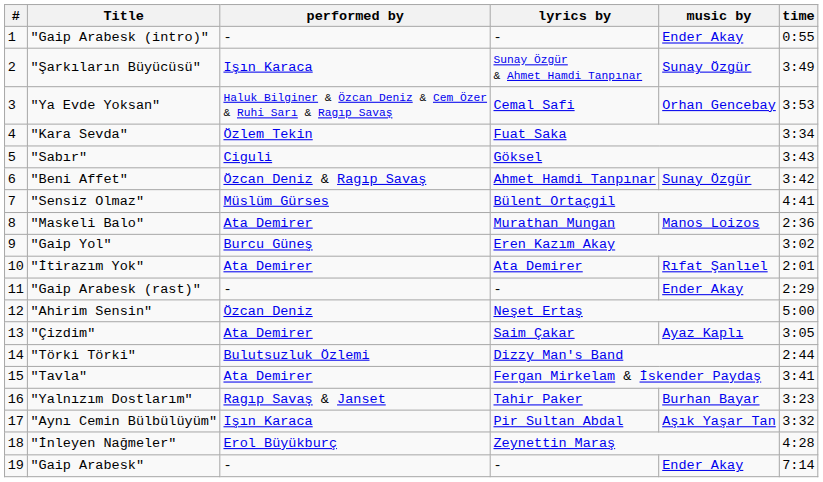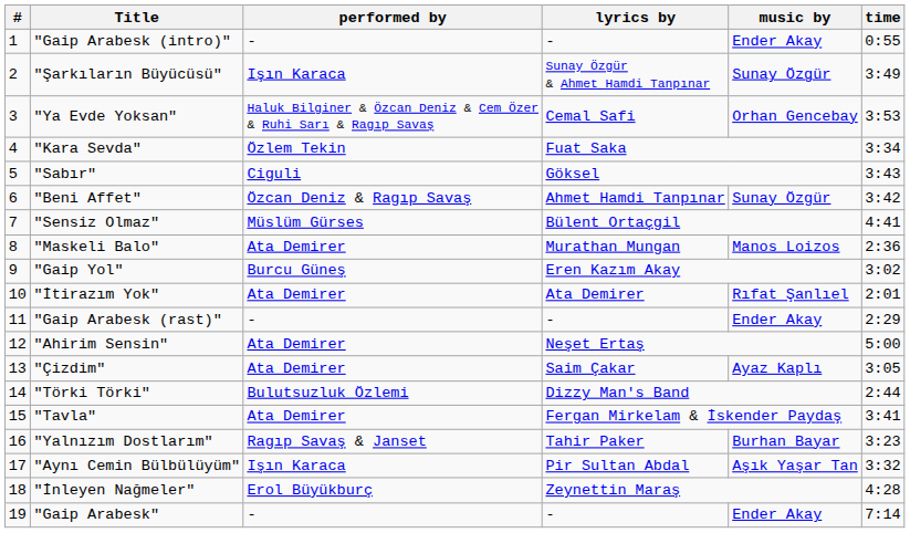 <table class="wikitable">
 <tr>
 <th>#</th>
 <th>Title</th>
 <th>performed by</th>
 <th>lyrics by</th>
 <th>music by</th>
 <th>time</th>
 </tr>
 <tr>
 <td>1</td>
 <td>"Gaip Arabesk (intro)"</td>
 <td>-</td>
 <td>-</td>
 <td><a href='#'>Ender Akay</a></td>
 <td>0:55</td>
 </tr>
 <tr>
 <td>2</td>
 <td>"Şarkıların Büyücüsü"</td>
 <td><a href='#'>Işın Karaca</a></td>
 <td><small><a href='#'>Sunay Özgür</a><br>& <a href='#'>Ahmet Hamdi Tanpınar</a></small></td>
 <td><a href='#'>Sunay Özgür</a></td>
 <td>3:49</td>
 </tr>
 <tr>
 <td>3</td>
 <td>"Ya Evde Yoksan"</td>
 <td><small><a href='#'>Haluk Bilginer</a> & <a href='#'>Özcan Deniz</a> & <a href='#'>Cem Özer</a><br>& <a href='#'>Ruhi Sarı</a> & <a href='#'>Ragıp Savaş</a></small></td>
 <td><a href='#'>Cemal Safi</a></td>
 <td><a href='#'>Orhan Gencebay</a></td>
 <td>3:53</td>
 </tr>
 <tr>
 <td>4</td>
 <td>"Kara Sevda"</td>
 <td><a href='#'>Özlem Tekin</a></td>
 <td colspan="2"><a href='#'>Fuat Saka</a></td>
 <td>3:34</td>
 </tr>
 <tr>
 <td>5</td>
 <td>"Sabır"</td>
 <td><a href='#'>Ciguli</a></td>
 <td colspan="2"><a href='#'>Göksel</a></td>
 <td>3:43</td>
 </tr>
 <tr>
 <td>6</td>
 <td>"Beni Affet"</td>
 <td><a href='#'>Özcan Deniz</a> & <a href='#'>Ragıp Savaş</a></td>
 <td><a href='#'>Ahmet Hamdi Tanpınar</a></td>
 <td><a href='#'>Sunay Özgür</a></td>
 <td>3:42</td>
 </tr>
 <tr>
 <td>7</td>
 <td>"Sensiz Olmaz"</td>
 <td><a href='#'>Müslüm Gürses</a></td>
 <td colspan="2"><a href='#'>Bülent Ortaçgil</a></td>
 <td>4:41</td>
 </tr>
 <tr>
 <td>8</td>
 <td>"Maskeli Balo"</td>
 <td><a href='#'>Ata Demirer</a></td>
 <td><a href='#'>Murathan Mungan</a></td>
 <td><a href='#'>Manos Loizos</a></td>
 <td>2:36</td>
 </tr>
 <tr>
 <td>9</td>
 <td>"Gaip Yol"</td>
 <td><a href='#'>Burcu Güneş</a></td>
 <td colspan="2"><a href='#'>Eren Kazım Akay</a></td>
 <td>3:02</td>
 </tr>
 <tr>
 <td>10</td>
 <td>"İtirazım Yok"</td>
 <td><a href='#'>Ata Demirer</a></td>
 <td><a href='#'>Ata Demirer</a></td>
 <td><a href='#'>Rıfat Şanlıel</a></td>
 <td>2:01</td>
 </tr>
 <tr>
 <td>11</td>
 <td>"Gaip Arabesk (rast)"</td>
 <td>-</td>
 <td>-</td>
 <td><a href='#'>Ender Akay</a></td>
 <td>2:29</td>
 </tr>
 <tr>
 <td>12</td>
 <td>"Ahirim Sensin"</td>
-<td><a href='#'>Özcan Deniz</a></td>
+<td><a href='#'>Ata Demirer</a></td>
 <td colspan="2"><a href='#'>Neşet Ertaş</a></td>
 <td>5:00</td>
 </tr>
 <tr>
 <td>13</td>
 <td>"Çizdim"</td>
 <td><a href='#'>Ata Demirer</a></td>
 <td><a href='#'>Saim Çakar</a></td>
 <td><a href='#'>Ayaz Kaplı</a></td>
 <td>3:05</td>
 </tr>
 <tr>
 <td>14</td>
 <td>"Törki Törki"</td>
 <td><a href='#'>Bulutsuzluk Özlemi</a></td>
 <td colspan="2"><a href='#'>Dizzy Man's Band</a></td>
 <td>2:44</td>
 </tr>
 <tr>
 <td>15</td>
 <td>"Tavla"</td>
 <td><a href='#'>Ata Demirer</a></td>
 <td colspan="2"><a href='#'>Fergan Mirkelam</a> & <a href='#'>İskender Paydaş</a></td>
 <td>3:41</td>
 </tr>
 <tr>
 <td>16</td>
 <td>"Yalnızım Dostlarım"</td>
 <td><a href='#'>Ragıp Savaş</a> & <a href='#'>Janset</a></td>
 <td><a href='#'>Tahir Paker</a></td>
 <td><a href='#'>Burhan Bayar</a></td>
 <td>3:23</td>
 </tr>
 <tr>
 <td>17</td>
 <td>"Aynı Cemin Bülbülüyüm"</td>
 <td><a href='#'>Işın Karaca</a></td>
 <td><a href='#'>Pir Sultan Abdal</a></td>
 <td><a href='#'>Aşık Yaşar Tan</a></td>
 <td>3:32</td>
 </tr>
 <tr>
 <td>18</td>
 <td>"İnleyen Nağmeler"</td>
 <td><a href='#'>Erol Büyükburç</a></td>
 <td colspan="2"><a href='#'>Zeynettin Maraş</a></td>
 <td>4:28</td>
 </tr>
 <tr>
 <td>19</td>
 <td>"Gaip Arabesk"</td>
 <td>-</td>
 <td>-</td>
 <td><a href='#'>Ender Akay</a></td>
 <td>7:14</td>
 </tr>
 </table>
